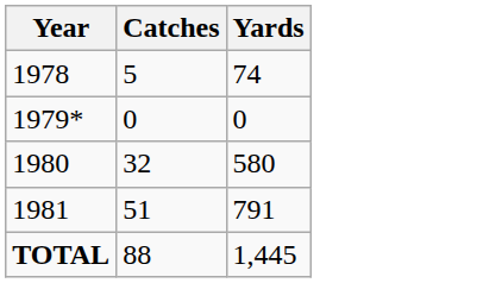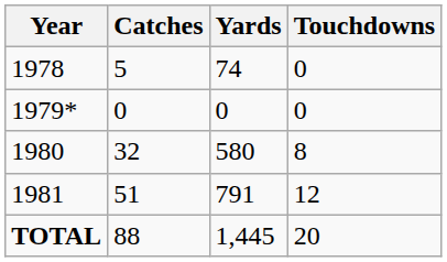 <table class="wikitable">
 <tr>
 <th>Year</th>
 <th>Catches</th>
 <th>Yards</th>
+<th>Touchdowns</th>
 </tr>
 <tr>
 <td>1978</td>
 <td>5</td>
 <td>74</td>
+<td>0</td>
 </tr>
 <tr>
 <td>1979*</td>
+<td>0</td>
 <td>0</td>
 <td>0</td>
 </tr>
 <tr>
 <td>1980</td>
 <td>32</td>
 <td>580</td>
+<td>8</td>
 </tr>
 <tr>
 <td>1981</td>
 <td>51</td>
 <td>791</td>
+<td>12</td>
 </tr>
 <tr>
 <td><strong>TOTAL</strong></td>
 <td>88</td>
 <td>1,445</td>
+<td>20</td>
 </tr>
 </table>
